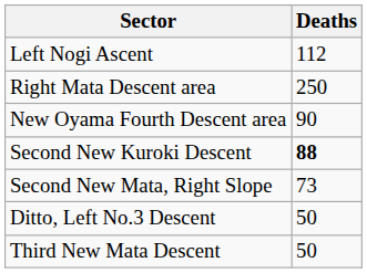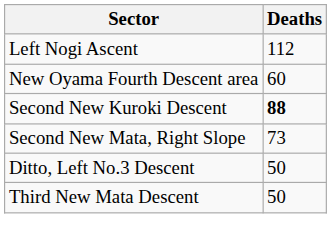 <table class="wikitable sortable">
 <tr>
 <th>Sector</th>
 <th>Deaths</th>
 </tr>
 <tr>
 <td>Left Nogi Ascent</td>
 <td>112</td>
 </tr>
 <tr>
-<td>Right Mata Descent area</td>
-<td>250</td>
-</tr>
-<tr>
 <td>New Oyama Fourth Descent area</td>
-<td>90</td>
+<td>60</td>
 </tr>
 <tr>
 <td>Second New Kuroki Descent</td>
 <td><strong>88</strong></td>
 </tr>
 <tr>
 <td>Second New Mata, Right Slope</td>
 <td>73</td>
 </tr>
 <tr>
 <td>Ditto, Left No.3 Descent</td>
 <td>50</td>
 </tr>
 <tr>
 <td>Third New Mata Descent</td>
 <td>50</td>
 </tr>
 </table>
